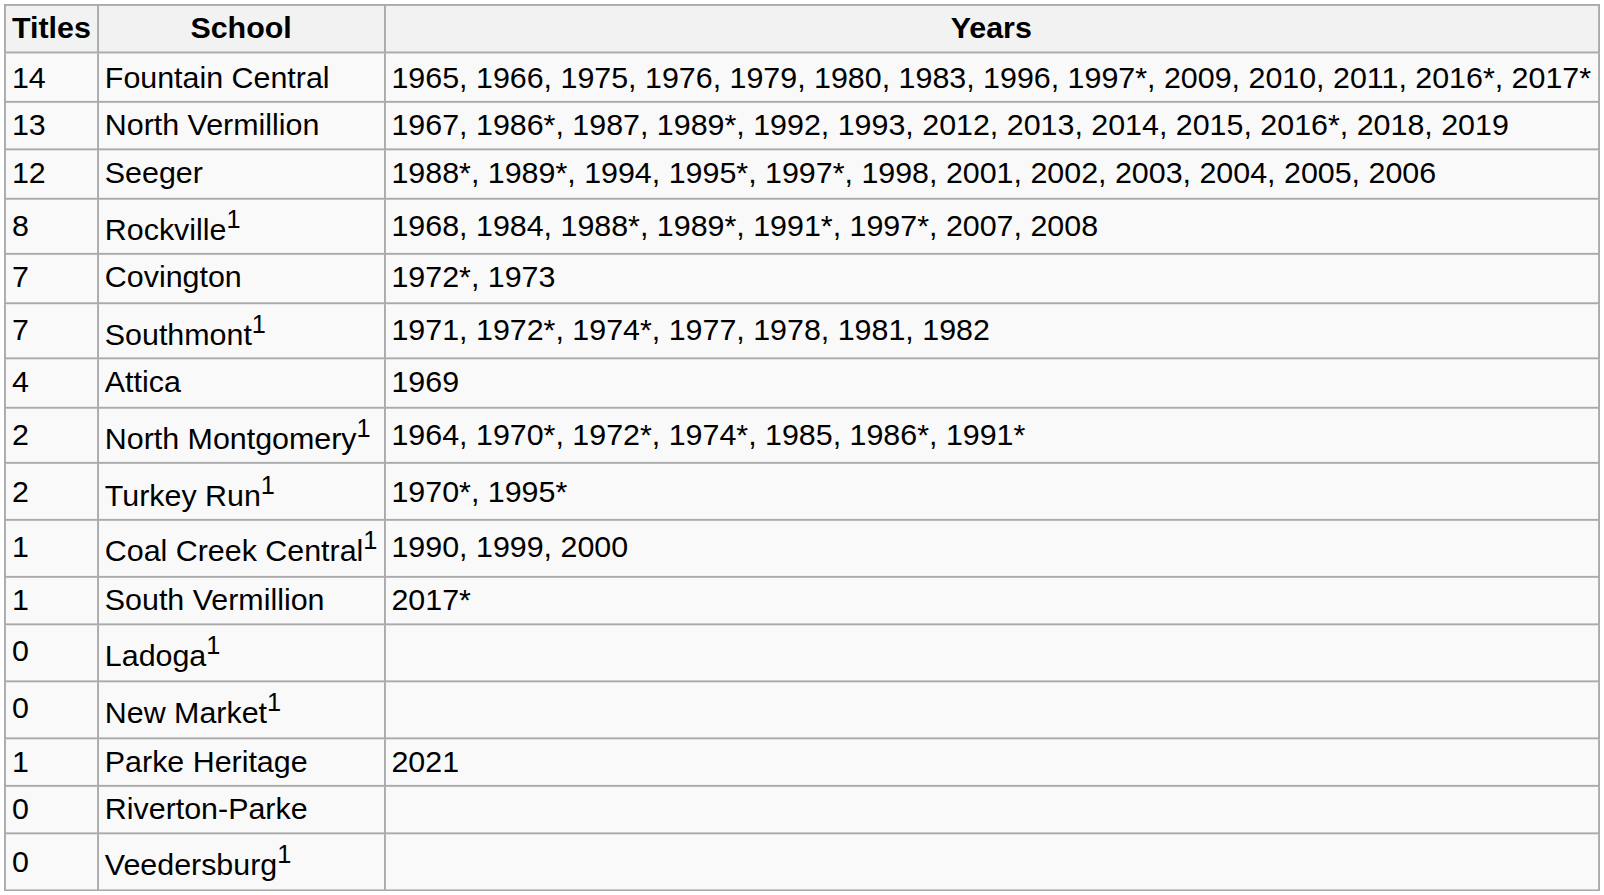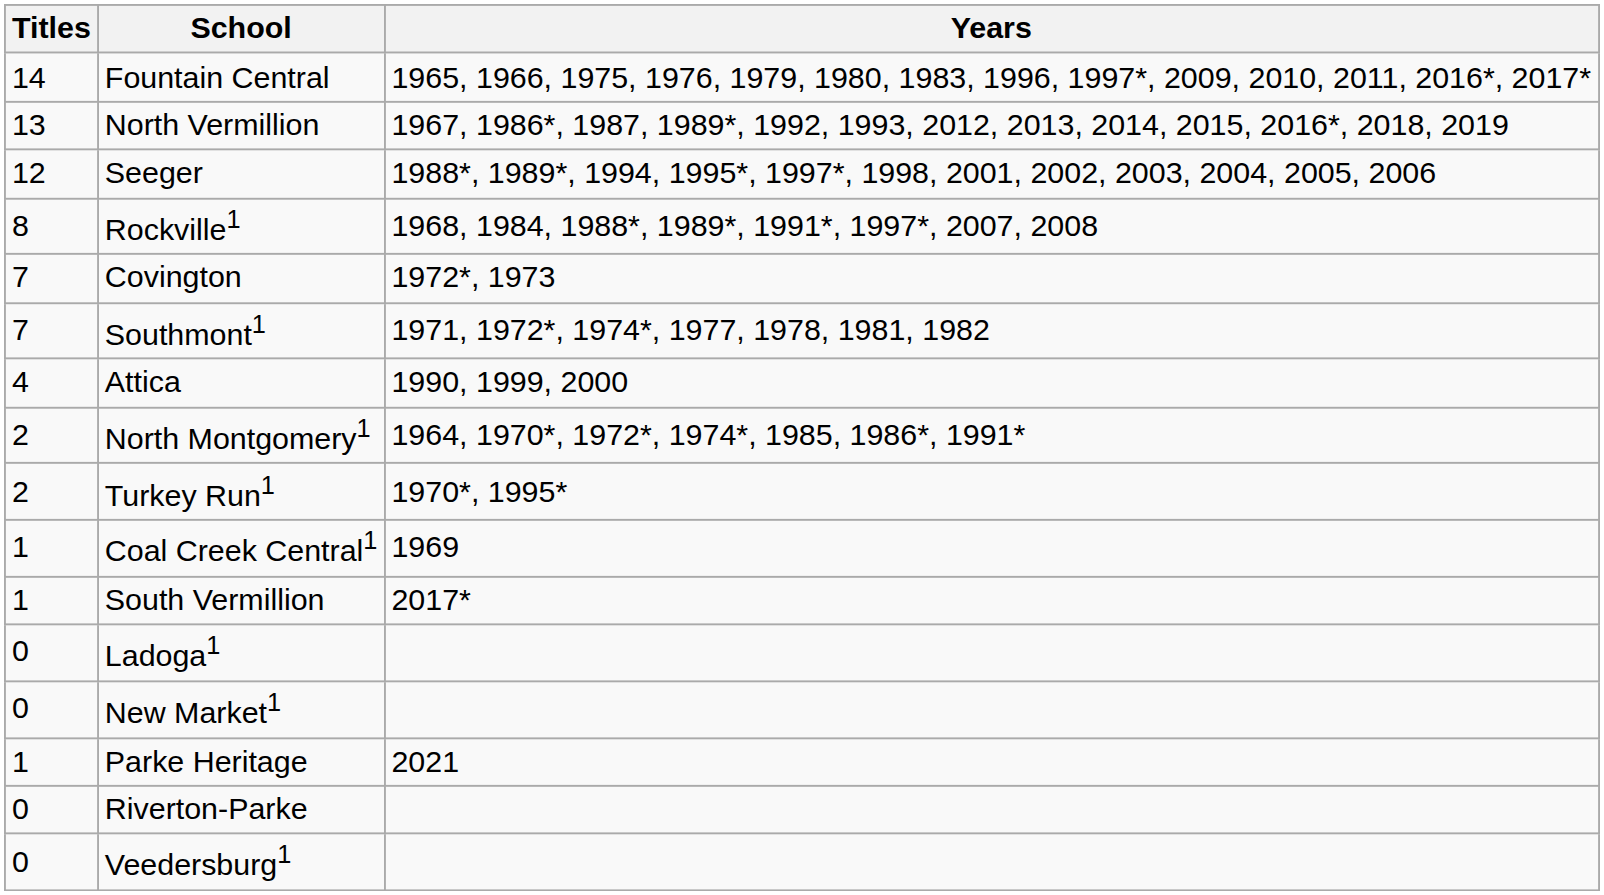 <table class="wikitable">
 <tr>
 <th>Titles</th>
 <th>School</th>
 <th>Years</th>
 </tr>
 <tr>
 <td>14</td>
 <td>Fountain Central</td>
 <td>1965, 1966, 1975, 1976, 1979, 1980, 1983, 1996, 1997*, 2009, 2010, 2011, 2016*, 2017*</td>
 </tr>
 <tr>
 <td>13</td>
 <td>North Vermillion</td>
 <td>1967, 1986*, 1987, 1989*, 1992, 1993, 2012, 2013, 2014, 2015, 2016*, 2018, 2019</td>
 </tr>
 <tr>
 <td>12</td>
 <td>Seeger</td>
 <td>1988*, 1989*, 1994, 1995*, 1997*, 1998, 2001, 2002, 2003, 2004, 2005, 2006</td>
 </tr>
 <tr>
 <td>8</td>
 <td>Rockville<sup>1</sup></td>
 <td>1968, 1984, 1988*, 1989*, 1991*, 1997*, 2007, 2008</td>
 </tr>
 <tr>
 <td>7</td>
 <td>Covington</td>
 <td>1972*, 1973</td>
 </tr>
 <tr>
 <td>7</td>
 <td>Southmont<sup>1</sup></td>
 <td>1971, 1972*, 1974*, 1977, 1978, 1981, 1982</td>
 </tr>
 <tr>
 <td>4</td>
 <td>Attica</td>
-<td>1969</td>
+<td>1990, 1999, 2000</td>
 </tr>
 <tr>
 <td>2</td>
 <td>North Montgomery<sup>1</sup></td>
 <td>1964, 1970*, 1972*, 1974*, 1985, 1986*, 1991*</td>
 </tr>
 <tr>
 <td>2</td>
 <td>Turkey Run<sup>1</sup></td>
 <td>1970*, 1995*</td>
 </tr>
 <tr>
 <td>1</td>
 <td>Coal Creek Central<sup>1</sup></td>
-<td>1990, 1999, 2000</td>
+<td>1969</td>
 </tr>
 <tr>
 <td>1</td>
 <td>South Vermillion</td>
 <td>2017*</td>
 </tr>
 <tr>
 <td>0</td>
 <td>Ladoga<sup>1</sup></td>
 <td></td>
 </tr>
 <tr>
 <td>0</td>
 <td>New Market<sup>1</sup></td>
 <td></td>
 </tr>
 <tr>
 <td>1</td>
 <td>Parke Heritage</td>
 <td>2021</td>
 </tr>
 <tr>
 <td>0</td>
 <td>Riverton-Parke</td>
 <td></td>
 </tr>
 <tr>
 <td>0</td>
 <td>Veedersburg<sup>1</sup></td>
 <td></td>
 </tr>
 </table>
